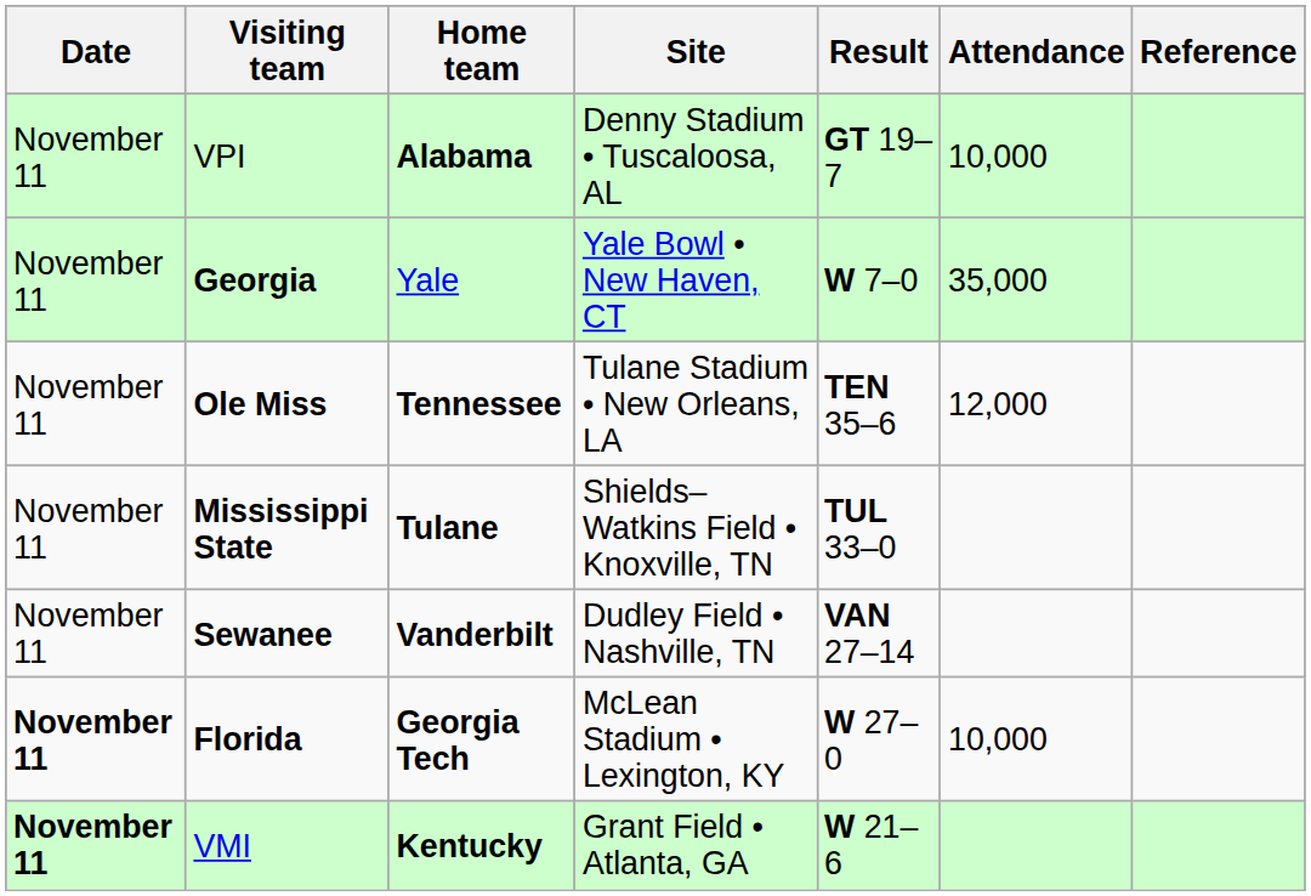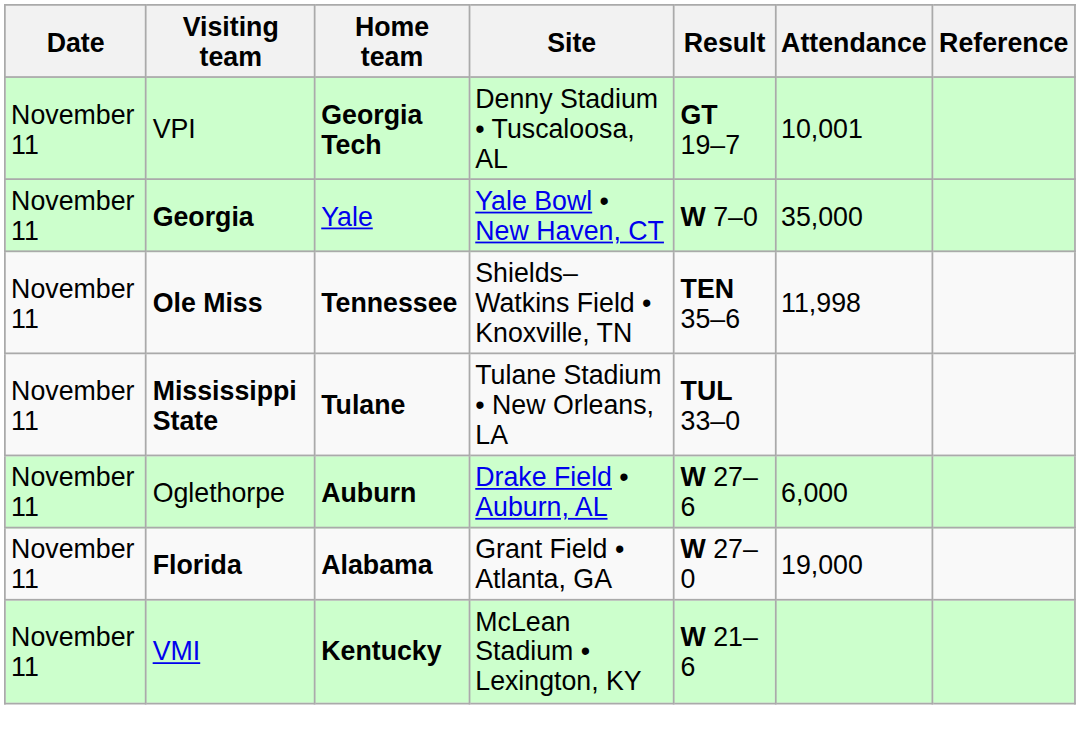 <table class="wikitable" style="font-size:95%;">
 <tr>
 <th>Date</th>
 <th>Visiting team</th>
 <th>Home team</th>
 <th>Site</th>
 <th>Result</th>
 <th>Attendance</th>
 <th class="unsortable">Reference</th>
 </tr>
 <tr bgcolor=ccffcc>
 <td>November 11</td>
 <td>VPI</td>
-<td><strong>Alabama</strong></td>
+<td><strong>Georgia Tech</strong></td>
 <td>Denny Stadium • Tuscaloosa, AL</td>
 <td><strong>GT</strong> 19–7</td>
-<td>10,000</td>
+<td>10,001</td>
 <td></td>
 </tr>
 <tr bgcolor=ccffcc>
 <td>November 11</td>
 <td><strong>Georgia</strong></td>
 <td><a href='#'>Yale</a></td>
 <td><a href='#'>Yale Bowl</a> • <a href='#'>New Haven, CT</a></td>
 <td><strong>W</strong> 7–0</td>
 <td>35,000</td>
 <td></td>
 </tr>
 <tr bgcolor=>
 <td>November 11</td>
 <td><strong>Ole Miss</strong></td>
 <td><strong>Tennessee</strong></td>
-<td>Tulane Stadium • New Orleans, LA</td>
+<td>Shields–Watkins Field • Knoxville, TN</td>
 <td><strong>TEN</strong> 35–6</td>
-<td>12,000</td>
+<td>11,998</td>
 <td></td>
 </tr>
 <tr bgcolor=>
 <td>November 11</td>
 <td><strong>Mississippi State</strong></td>
 <td><strong>Tulane</strong></td>
-<td>Shields–Watkins Field • Knoxville, TN</td>
+<td>Tulane Stadium • New Orleans, LA</td>
 <td><strong>TUL</strong> 33–0</td>
 <td></td>
 <td></td>
 </tr>
-<tr bgcolor=>
+<tr bgcolor=ccffcc>
 <td>November 11</td>
-<td><strong>Sewanee</strong></td>
-<td><strong>Vanderbilt</strong></td>
-<td>Dudley Field • Nashville, TN</td>
-<td><strong>VAN</strong> 27–14</td>
-<td></td>
+<td>Oglethorpe</td>
+<td><strong>Auburn</strong></td>
+<td><a href='#'>Drake Field</a> • <a href='#'>Auburn, AL</a></td>
+<td><strong>W</strong> 27–6</td>
+<td>6,000</td>
 <td></td>
 </tr>
 <tr bgcolor=>
-<td><strong>November 11</strong></td>
+<td>November 11</td>
 <td><strong>Florida</strong></td>
-<td><strong>Georgia Tech</strong></td>
-<td>McLean Stadium • Lexington, KY</td>
+<td><strong>Alabama</strong></td>
+<td>Grant Field • Atlanta, GA</td>
 <td><strong>W</strong> 27–0</td>
-<td>10,000</td>
+<td>19,000</td>
 <td></td>
 </tr>
 <tr bgcolor=ccffcc>
-<td><strong>November 11</strong></td>
+<td>November 11</td>
 <td><a href='#'>VMI</a></td>
 <td><strong>Kentucky</strong></td>
-<td>Grant Field • Atlanta, GA</td>
+<td>McLean Stadium • Lexington, KY</td>
 <td><strong>W</strong> 21–6</td>
 <td></td>
 <td></td>
 </tr>
 </table>
